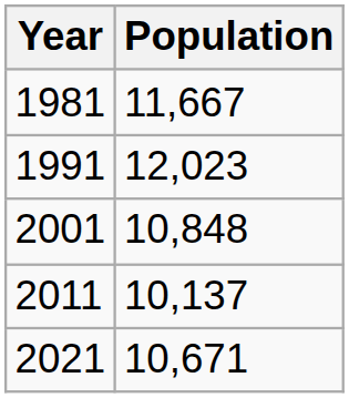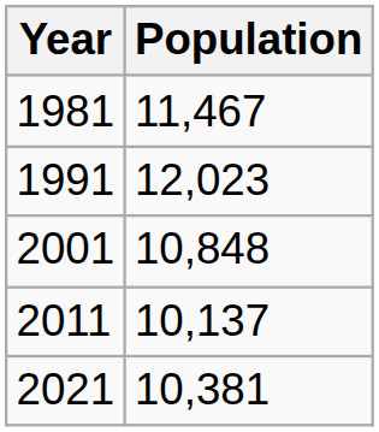 <table class=wikitable>
 <tr>
 <th>Year</th>
 <th>Population</th>
 </tr>
 <tr>
 <td>1981</td>
-<td>11,667</td>
+<td>11,467</td>
 </tr>
 <tr>
 <td>1991</td>
 <td>12,023</td>
 </tr>
 <tr>
 <td>2001</td>
 <td>10,848</td>
 </tr>
 <tr>
 <td>2011</td>
 <td>10,137</td>
 </tr>
 <tr>
 <td>2021</td>
-<td>10,671</td>
+<td>10,381</td>
 </tr>
 </table>
